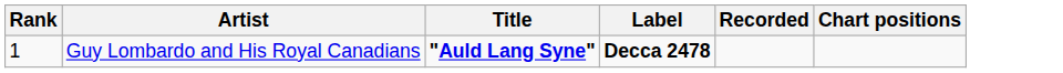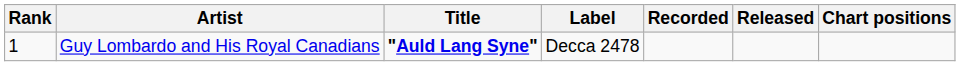 <table class="wikitable">
 <tr>
 <th>Rank</th>
 <th>Artist</th>
 <th>Title</th>
 <th>Label</th>
 <th>Recorded</th>
+<th>Released</th>
 <th>Chart positions</th>
 </tr>
 <tr>
 <td>1</td>
 <td><a href='#'>Guy Lombardo and His Royal Canadians</a></td>
 <td><strong>"<a href='#'>Auld Lang Syne</a>"</strong></td>
-<td><strong>Decca 2478</strong></td>
+<td>Decca 2478</td>
+<td></td>
 <td></td>
 <td></td>
 </tr>
 </table>
